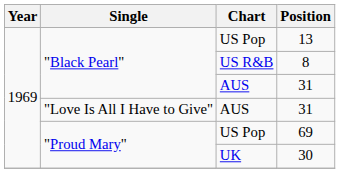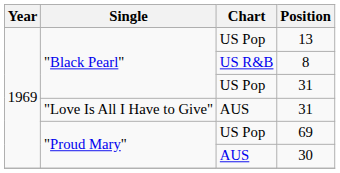 <table class="wikitable">
 <tr>
 <th>Year</th>
 <th>Single</th>
 <th>Chart</th>
 <th>Position</th>
 </tr>
 <tr>
 <td rowspan="6">1969</td>
 <td rowspan="3">"<a href='#'>Black Pearl</a>"</td>
 <td>US Pop</td>
 <td align="center">13</td>
 </tr>
 <tr>
 <td><a href='#'>US R&B</a></td>
 <td align="center">8</td>
 </tr>
 <tr>
-<td><a href='#'>AUS</a></td>
+<td>US Pop</td>
 <td align="center">31</td>
 </tr>
 <tr>
 <td rowspan="1">"Love Is All I Have to Give"</td>
 <td>AUS</td>
 <td align="center">31</td>
 </tr>
 <tr>
 <td rowspan="2">"<a href='#'>Proud Mary</a>"</td>
 <td>US Pop</td>
 <td align="center">69</td>
 </tr>
 <tr>
-<td><a href='#'>UK</a></td>
+<td><a href='#'>AUS</a></td>
 <td align="center">30</td>
 </tr>
 <tr>
 </tr>
 </table>
